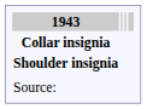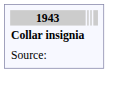 <table style="border:1px solid #8888aa; background-color:#f7f8ff; padding:5px; font-size:95%; margin: 0px 12px 12px 0px;">
 <tr bgcolor="#CCCCCC">
 <th>1943</th>
 <th></th>
 <th></th>
 <th colspan=2></th>
 </tr>
 <tr style="text-align:center;">
 <th>Collar insignia</th>
-<td></td>
-<td></td>
-<td></td>
-<td></td>
-</tr>
-<tr style="text-align:center;">
-<th>Shoulder insignia</th>
 <td></td>
 <td></td>
 <td></td>
 <td></td>
 </tr>
 <tr style="text-align:center;">
 <th></th>
 <td></td>
 <td></td>
 <td></td>
 <td></td>
 </tr>
 <tr>
 <td>Source:</td>
 </tr>
 </table>
